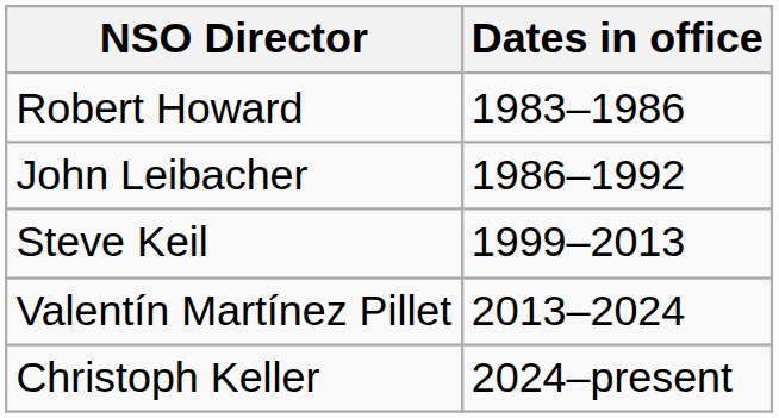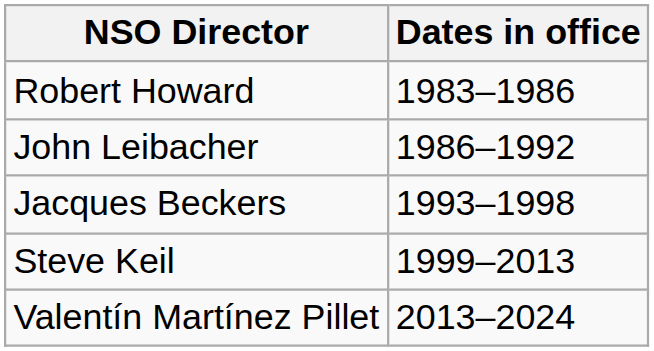 <table class="wikitable">
 <tr>
 <th>NSO Director</th>
 <th>Dates in office</th>
 </tr>
 <tr>
 <td>Robert Howard</td>
 <td>1983–1986</td>
 </tr>
 <tr>
 <td>John Leibacher</td>
 <td>1986–1992</td>
 </tr>
 <tr>
+<td>Jacques Beckers</td>
+<td>1993–1998</td>
+</tr>
+<tr>
 <td>Steve Keil</td>
 <td>1999–2013</td>
 </tr>
 <tr>
 <td>Valentín Martínez Pillet</td>
 <td>2013–2024</td>
 </tr>
-<tr>
-<td>Christoph Keller</td>
-<td>2024–present</td>
-</tr>
 </table>
